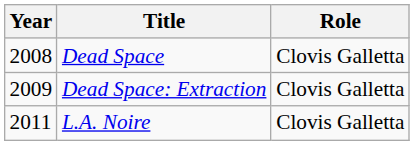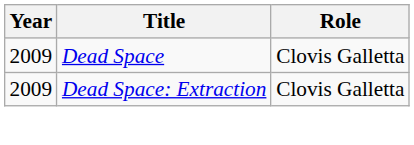 <table class="wikitable sortable">
 <tr>
 <th>Year</th>
 <th>Title</th>
 <th class="unsortable">Role</th>
 </tr>
 <tr>
-<td>2008</td>
+<td>2009</td>
 <td><em><a href='#'>Dead Space</a></em></td>
 <td>Clovis Galletta</td>
 </tr>
 <tr>
 <td>2009</td>
 <td><em><a href='#'>Dead Space: Extraction</a></em></td>
 <td>Clovis Galletta</td>
 </tr>
-<tr>
-<td>2011</td>
-<td><em><a href='#'>L.A. Noire</a></em></td>
-<td>Clovis Galletta</td>
-</tr>
 </table>
